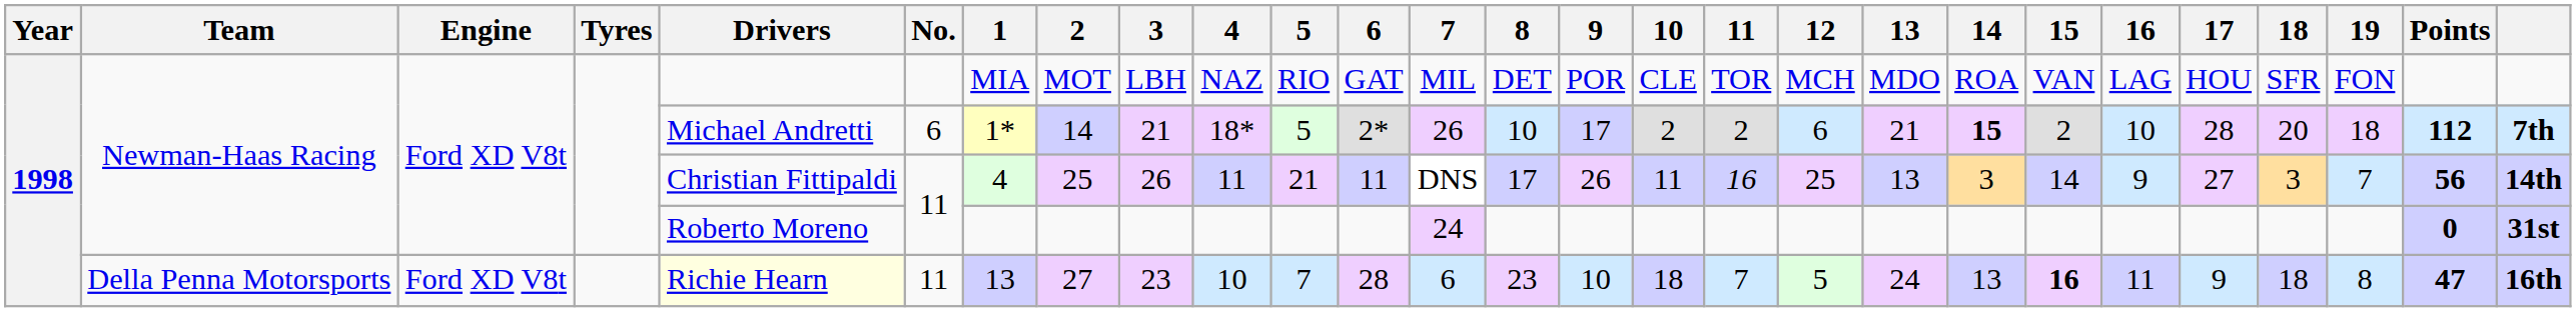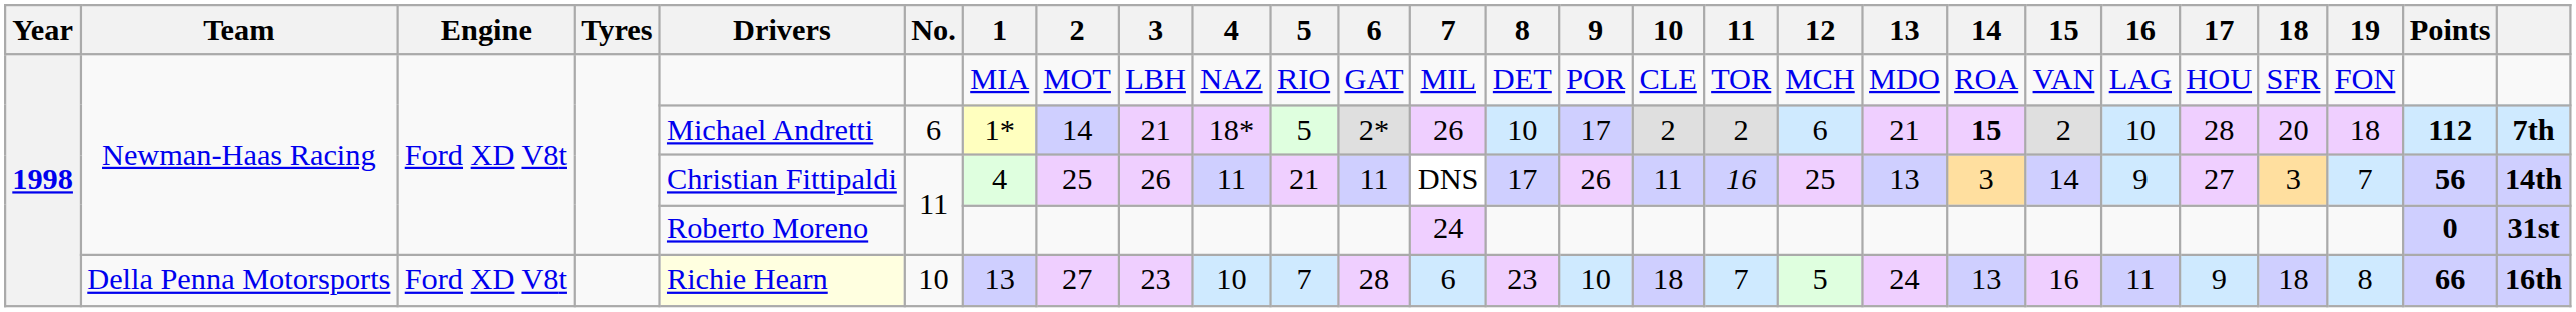 <table class="wikitable" style="text-align:center; font-size:85%">
 <tr>
 <th>Year</th>
 <th>Team</th>
 <th>Engine</th>
 <th>Tyres</th>
 <th>Drivers</th>
 <th>No.</th>
 <th>1</th>
 <th>2</th>
 <th>3</th>
 <th>4</th>
 <th>5</th>
 <th>6</th>
 <th>7</th>
 <th>8</th>
 <th>9</th>
 <th>10</th>
 <th>11</th>
 <th>12</th>
 <th>13</th>
 <th>14</th>
 <th>15</th>
 <th>16</th>
 <th>17</th>
 <th>18</th>
 <th>19</th>
 <th>Points</th>
 <th></th>
 </tr>
 <tr>
 <th rowspan=5><a href='#'>1998</a></th>
 <td rowspan=4><a href='#'>Newman-Haas Racing</a></td>
 <td rowspan=4><a href='#'>Ford</a> <a href='#'>XD</a> <a href='#'>V8</a><a href='#'>t</a></td>
 <td rowspan=4></td>
 <td></td>
 <td></td>
 <td><a href='#'>MIA</a></td>
 <td><a href='#'>MOT</a></td>
 <td><a href='#'>LBH</a></td>
 <td><a href='#'>NAZ</a></td>
 <td><a href='#'>RIO</a></td>
 <td><a href='#'>GAT</a></td>
 <td><a href='#'>MIL</a></td>
 <td><a href='#'>DET</a></td>
 <td><a href='#'>POR</a></td>
 <td><a href='#'>CLE</a></td>
 <td><a href='#'>TOR</a></td>
 <td><a href='#'>MCH</a></td>
 <td><a href='#'>MDO</a></td>
 <td><a href='#'>ROA</a></td>
 <td><a href='#'>VAN</a></td>
 <td><a href='#'>LAG</a></td>
 <td><a href='#'>HOU</a></td>
 <td><a href='#'>SFR</a></td>
 <td><a href='#'>FON</a></td>
 <td></td>
 <td></td>
 </tr>
 <tr>
 <td align="left"> <a href='#'>Michael Andretti</a></td>
 <td>6</td>
 <td style="background:#ffffbf;">1*</td>
 <td style="background:#CFCFFF;">14</td>
 <td style="background:#EFCFFF;">21</td>
 <td style="background:#EFCFFF;">18*</td>
 <td style="background:#dfffdf;">5</td>
 <td style="background:#DFDFDF;">2*</td>
 <td style="background:#EFCFFF;">26</td>
 <td style="background:#CFEAFF;">10</td>
 <td style="background:#CFCFFF;">17</td>
 <td style="background:#DFDFDF;">2</td>
 <td style="background:#DFDFDF;">2</td>
 <td style="background:#CFEAFF;">6</td>
 <td style="background:#EFCFFF;">21</td>
 <td style="background:#EFCFFF;"><strong>15</strong></td>
 <td style="background:#DFDFDF;">2</td>
 <td style="background:#CFEAFF;">10</td>
 <td style="background:#EFCFFF;">28</td>
 <td style="background:#EFCFFF;">20</td>
 <td style="background:#EFCFFF;">18</td>
 <td style="background:#CFEAFF;"><strong>112</strong></td>
 <td style="background:#CFEAFF;"><strong>7th</strong></td>
 </tr>
 <tr>
 <td align="left"> <a href='#'>Christian Fittipaldi</a></td>
 <td rowspan=2>11</td>
 <td style="background:#DFFFDF;">4</td>
 <td style="background:#EFCFFF;">25</td>
 <td style="background:#EFCFFF;">26</td>
 <td style="background:#CFCFFF;">11</td>
 <td style="background:#EFCFFF;">21</td>
 <td style="background:#CFCFFF;">11</td>
 <td style="background:#ffffff;">DNS</td>
 <td style="background:#CFCFFF;">17</td>
 <td style="background:#EFCFFF;">26</td>
 <td style="background:#CFCFFF;">11</td>
 <td style="background:#CFCFFF;"><em>16</em></td>
 <td style="background:#EFCFFF;">25</td>
 <td style="background:#CFCFFF;">13</td>
 <td style="background:#ffdf9f;">3</td>
 <td style="background:#CFCFFF;">14</td>
 <td style="background:#CFEAFF;">9</td>
 <td style="background:#EFCFFF;">27</td>
 <td style="background:#ffdf9f;">3</td>
 <td style="background:#CFEAFF;">7</td>
 <td style="background:#CFCFFF;"><strong>56</strong></td>
 <td style="background:#CFCFFF;"><strong>14th</strong></td>
 </tr>
 <tr>
 <td align="left"> <a href='#'>Roberto Moreno</a></td>
 <td></td>
 <td></td>
 <td></td>
 <td></td>
 <td></td>
 <td></td>
 <td style="background:#EFCFFF;">24</td>
 <td></td>
 <td></td>
 <td></td>
 <td></td>
 <td></td>
 <td></td>
 <td></td>
 <td></td>
 <td></td>
 <td></td>
 <td></td>
 <td></td>
 <td style="background:#CFCFFF;"><strong>0</strong></td>
 <td style="background:#CFCFFF;"><strong>31st</strong></td>
 </tr>
 <tr>
 <td><a href='#'>Della Penna Motorsports</a></td>
 <td><a href='#'>Ford</a> <a href='#'>XD</a> <a href='#'>V8</a><a href='#'>t</a></td>
 <td></td>
 <td align="left" style="background: lightyellow;"> <a href='#'>Richie Hearn</a></td>
-<td>11</td>
+<td>10</td>
 <td style="background:#CFCFFF;">13</td>
 <td style="background:#EFCFFF;">27</td>
 <td style="background:#EFCFFF;">23</td>
 <td style="background:#CFEAFF;">10</td>
 <td style="background:#CFEAFF;">7</td>
 <td style="background:#EFCFFF;">28</td>
 <td style="background:#CFEAFF;">6</td>
 <td style="background:#EFCFFF;">23</td>
 <td style="background:#CFEAFF;">10</td>
 <td style="background:#CFCFFF;">18</td>
 <td style="background:#CFEAFF;">7</td>
 <td style="background:#dfffdf;">5</td>
 <td style="background:#EFCFFF;">24</td>
 <td style="background:#CFCFFF;">13</td>
-<td style="background:#EFCFFF;"><strong>16</strong></td>
+<td style="background:#EFCFFF;">16</td>
 <td style="background:#CFCFFF;">11</td>
 <td style="background:#CFEAFF;">9</td>
 <td style="background:#CFCFFF;">18</td>
 <td style="background:#CFEAFF;">8</td>
-<td style="background:#CFCFFF;"><strong>47</strong></td>
+<td style="background:#CFCFFF;"><strong>66</strong></td>
 <td style="background:#CFCFFF;"><strong>16th</strong></td>
 </tr>
 </table>
